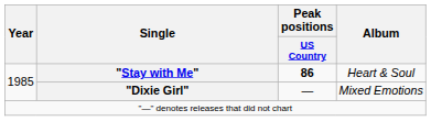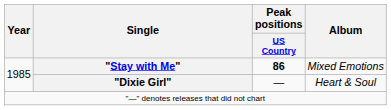 <table class="wikitable plainrowheaders" style="text-align:center;">
 <tr>
 <th rowspan="2">Year</th>
 <th rowspan="2" style="width:20em;">Single</th>
 <th>Peak positions</th>
 <th rowspan="2">Album</th>
 </tr>
 <tr style="font-size:smaller;">
 <th width="65"><a href='#'>US Country</a><br></th>
 </tr>
 <tr>
 <td rowspan="2">1985</td>
 <th scope="row">"<a href='#'>Stay with Me</a>"</th>
 <td><strong>86</strong></td>
-<td><em>Heart & Soul</em></td>
+<td><em>Mixed Emotions</em></td>
 </tr>
 <tr>
 <th scope="row">"Dixie Girl"</th>
 <td>—</td>
-<td><em>Mixed Emotions</em></td>
+<td><em>Heart & Soul</em></td>
 </tr>
 <tr>
 <td colspan="4" style="font-size:9pt">"—" denotes releases that did not chart</td>
 </tr>
 </table>
